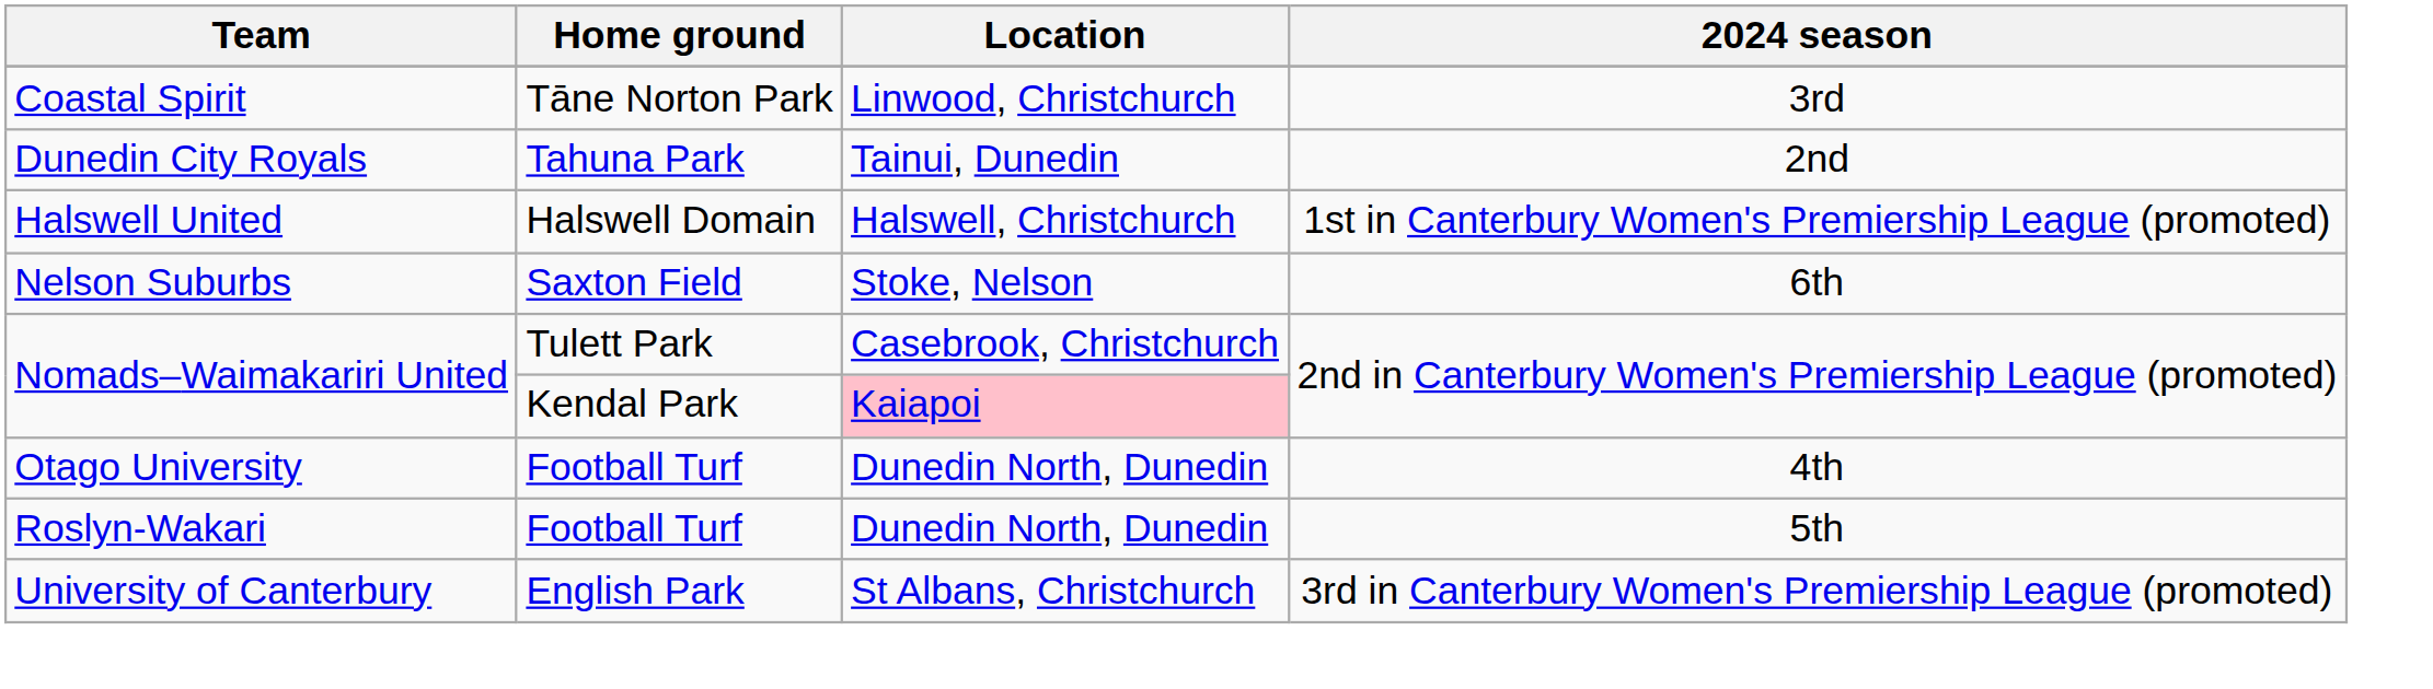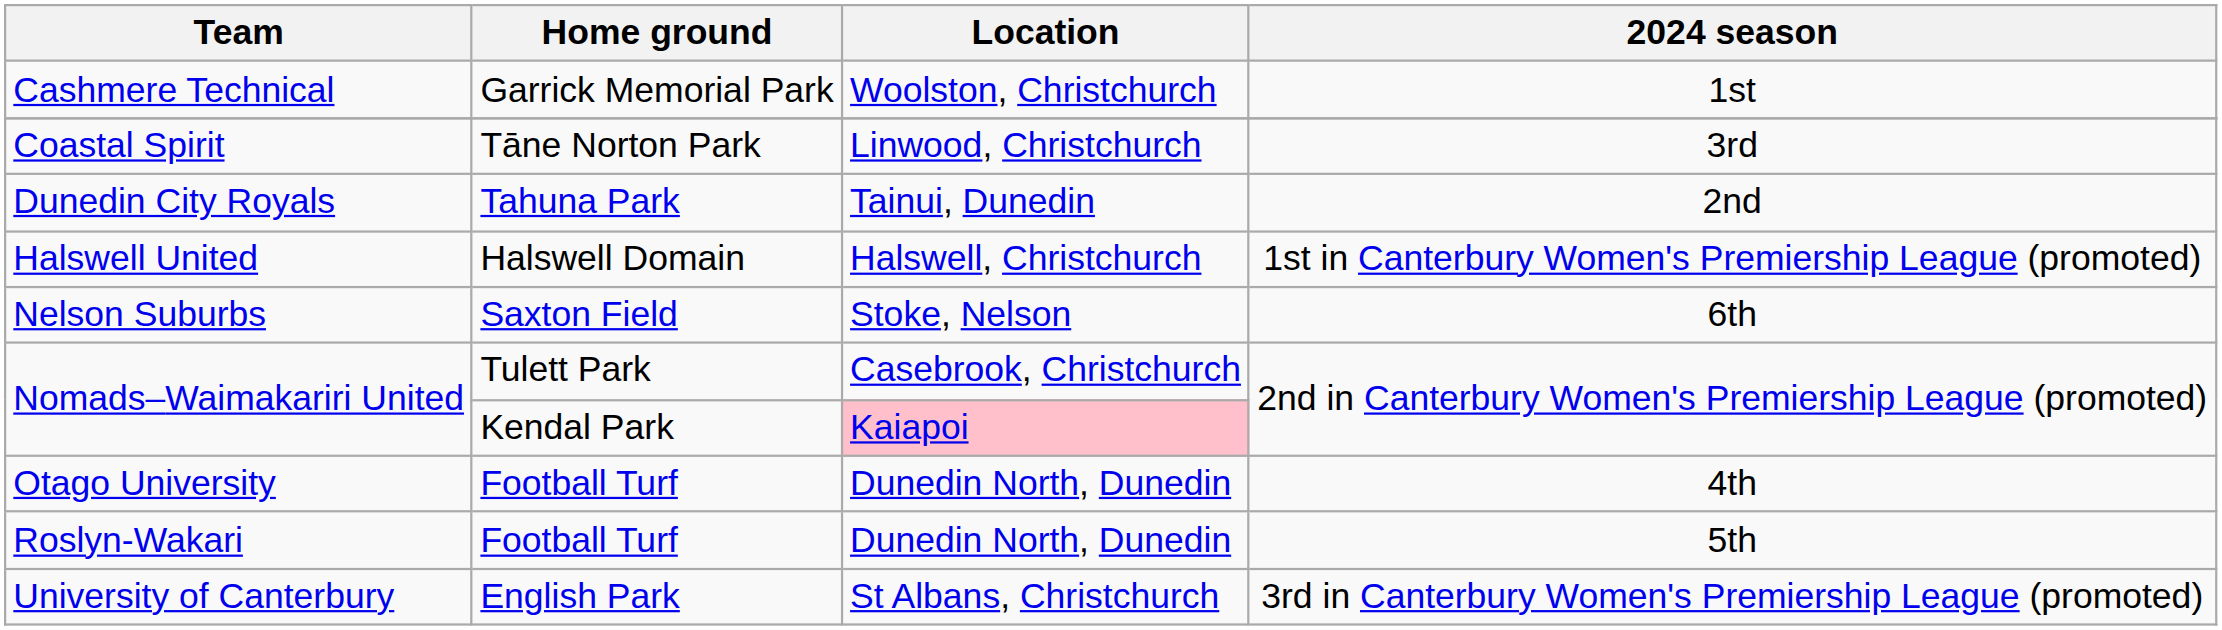 <table class="wikitable sortable">
 <tr>
 <th>Team</th>
 <th>Home ground</th>
 <th>Location</th>
 <th>2024 season</th>
+</tr>
+<tr>
+<td><a href='#'>Cashmere Technical</a></td>
+<td>Garrick Memorial Park</td>
+<td><a href='#'>Woolston</a>, <a href='#'>Christchurch</a></td>
+<td align="center">1st</td>
 </tr>
 <tr>
 </tr>
 <tr>
 <td><a href='#'>Coastal Spirit</a></td>
 <td>Tāne Norton Park</td>
 <td><a href='#'>Linwood</a>, <a href='#'>Christchurch</a></td>
 <td align="center">3rd</td>
 </tr>
 <tr>
 <td><a href='#'>Dunedin City Royals</a></td>
 <td><a href='#'>Tahuna Park</a></td>
 <td><a href='#'>Tainui</a>, <a href='#'>Dunedin</a></td>
 <td align="center">2nd</td>
 </tr>
 <tr>
 <td><a href='#'>Halswell United</a></td>
 <td>Halswell Domain</td>
 <td><a href='#'>Halswell</a>, <a href='#'>Christchurch</a></td>
 <td align="center">1st in <a href='#'>Canterbury Women's Premiership League</a> (promoted)</td>
 </tr>
 <tr>
 <td><a href='#'>Nelson Suburbs</a></td>
 <td><a href='#'>Saxton Field</a></td>
 <td><a href='#'>Stoke</a>, <a href='#'>Nelson</a></td>
 <td align="center">6th</td>
 </tr>
 <tr>
 <td rowspan=2><a href='#'>Nomads–</a><a href='#'>Waimakariri United</a></td>
 <td>Tulett Park</td>
 <td><a href='#'>Casebrook</a>, <a href='#'>Christchurch</a></td>
 <td rowspan=2 align="center">2nd in <a href='#'>Canterbury Women's Premiership League</a> (promoted)</td>
 </tr>
 <tr>
 <td>Kendal Park</td>
 <td style="background: pink;"><a href='#'>Kaiapoi</a></td>
 </tr>
 <tr>
 <td><a href='#'>Otago University</a></td>
 <td><a href='#'>Football Turf</a></td>
 <td><a href='#'>Dunedin North</a>, <a href='#'>Dunedin</a></td>
 <td align="center">4th</td>
 </tr>
 <tr>
 <td><a href='#'>Roslyn-Wakari</a></td>
 <td><a href='#'>Football Turf</a></td>
 <td><a href='#'>Dunedin North</a>, <a href='#'>Dunedin</a></td>
 <td align="center">5th</td>
 </tr>
 <tr>
 <td><a href='#'>University of Canterbury</a></td>
 <td><a href='#'>English Park</a></td>
 <td><a href='#'>St Albans</a>, <a href='#'>Christchurch</a></td>
 <td align="center">3rd in <a href='#'>Canterbury Women's Premiership League</a> (promoted)</td>
 </tr>
 </table>
